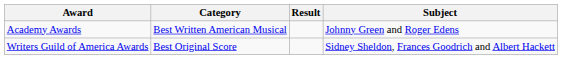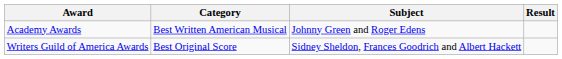 <table class="wikitable">
 <tr>
 <th>Award</th>
 <th>Category</th>
+<th>Subject</th>
 <th>Result</th>
-<th>Subject</th>
 </tr>
 <tr>
 <td><a href='#'>Academy Awards</a></td>
 <td><a href='#'>Best Written American Musical</a></td>
+<td><a href='#'>Johnny Green</a> and <a href='#'>Roger Edens</a></td>
 <td></td>
-<td><a href='#'>Johnny Green</a> and <a href='#'>Roger Edens</a></td>
 </tr>
 <tr>
 <td><a href='#'>Writers Guild of America Awards</a></td>
 <td><a href='#'>Best Original Score</a></td>
+<td><a href='#'>Sidney Sheldon</a>, <a href='#'>Frances Goodrich</a> and <a href='#'>Albert Hackett</a></td>
 <td></td>
-<td><a href='#'>Sidney Sheldon</a>, <a href='#'>Frances Goodrich</a> and <a href='#'>Albert Hackett</a></td>
 </tr>
 </table>
